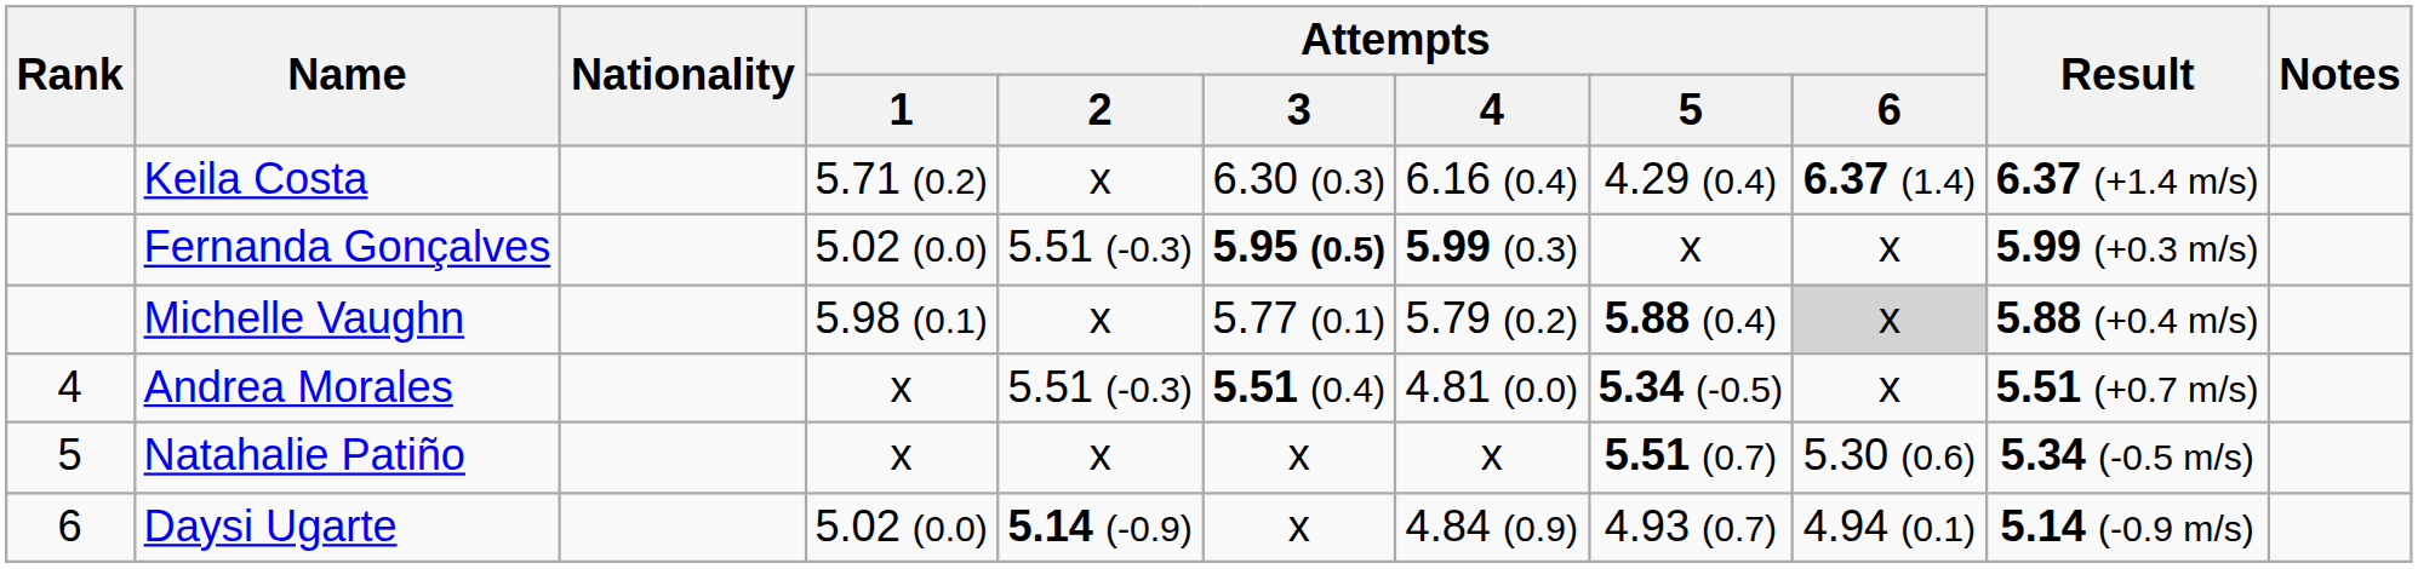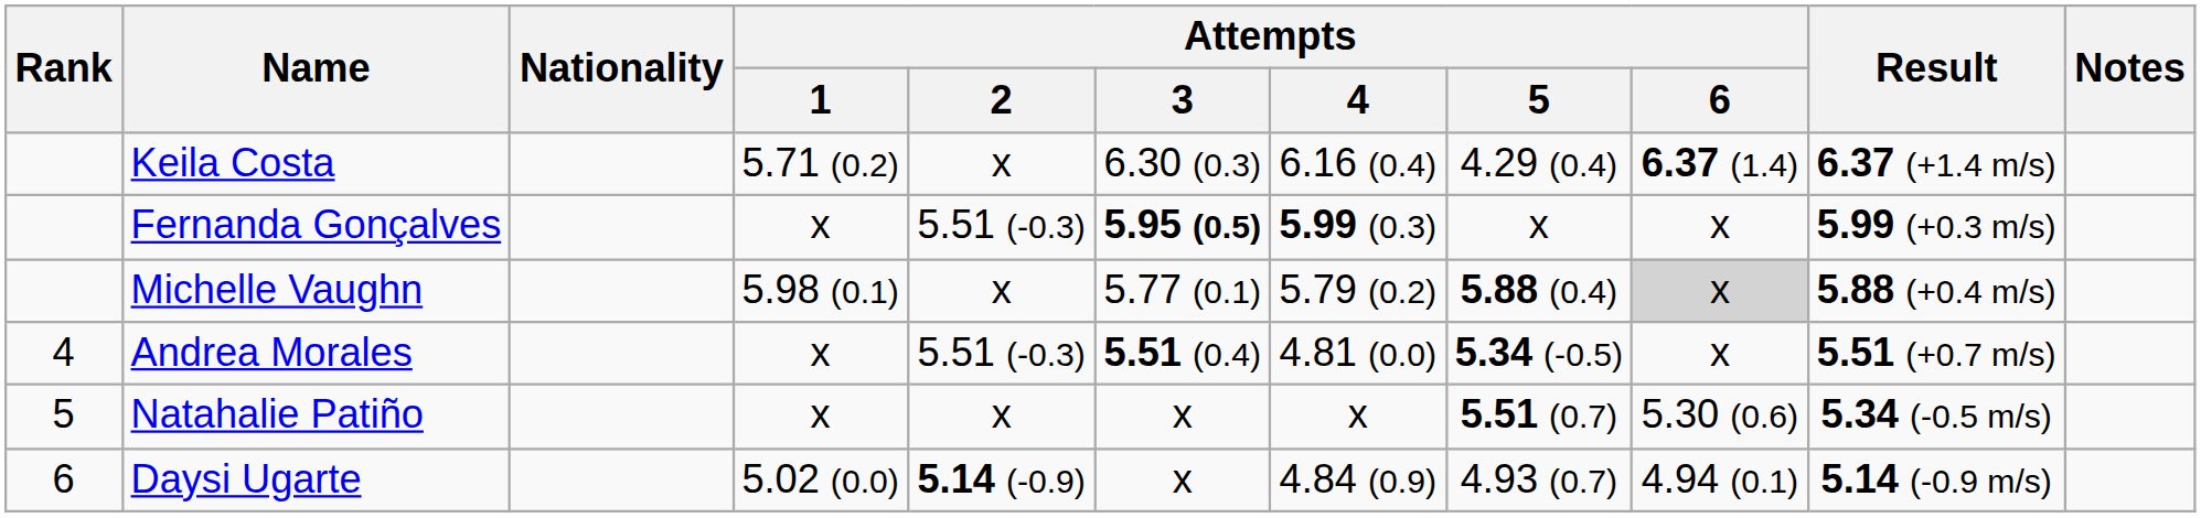 <table class="wikitable sortable" style="text-align:center">
 <tr>
 <th rowspan=2>Rank</th>
 <th rowspan=2>Name</th>
 <th rowspan=2>Nationality</th>
 <th colspan=6>Attempts</th>
 <th rowspan=2>Result</th>
 <th rowspan=2>Notes</th>
 </tr>
 <tr>
 <th>1</th>
 <th>2</th>
 <th>3</th>
 <th>4</th>
 <th>5</th>
 <th>6</th>
 </tr>
 <tr>
 <td align=center></td>
 <td align=left><a href='#'>Keila Costa</a></td>
 <td align=left></td>
 <td>5.71 <small>(0.2)</small></td>
 <td>x</td>
 <td>6.30 <small>(0.3)</small></td>
 <td>6.16 <small>(0.4)</small></td>
 <td>4.29 <small>(0.4)</small></td>
 <td><strong>6.37</strong> <small>(1.4)</small></td>
 <td><strong>6.37</strong> <small>(+1.4 m/s)</small></td>
 <td></td>
 </tr>
 <tr>
 <td align=center></td>
 <td align=left><a href='#'>Fernanda Gonçalves</a></td>
 <td align=left></td>
-<td>5.02 <small>(0.0)</small></td>
+<td>x</td>
 <td>5.51 <small>(-0.3)</small></td>
 <td><strong>5.95 <small>(0.5)</small></strong></td>
 <td><strong>5.99</strong> <small>(0.3)</small></td>
 <td>x</td>
 <td>x</td>
 <td><strong>5.99</strong> <small>(+0.3 m/s)</small></td>
 <td></td>
 </tr>
 <tr>
 <td align=center></td>
 <td align=left><a href='#'>Michelle Vaughn</a></td>
 <td align=left></td>
 <td>5.98 <small>(0.1)</small></td>
 <td>x</td>
 <td>5.77 <small>(0.1)</small></td>
 <td>5.79 <small>(0.2)</small></td>
 <td><strong>5.88</strong> <small>(0.4)</small></td>
 <td style="background: lightgrey;">x</td>
 <td><strong>5.88</strong> <small>(+0.4 m/s)</small></td>
 <td></td>
 </tr>
 <tr>
 <td align=center>4</td>
 <td align=left><a href='#'>Andrea Morales</a></td>
 <td align=left></td>
 <td>x</td>
 <td>5.51 <small>(-0.3)</small></td>
 <td><strong>5.51</strong> <small>(0.4)</small></td>
 <td>4.81 <small>(0.0)</small></td>
 <td><strong>5.34</strong> <small>(-0.5)</small></td>
 <td>x</td>
 <td><strong>5.51</strong> <small>(+0.7 m/s)</small></td>
 <td></td>
 </tr>
 <tr>
 <td align=center>5</td>
 <td align=left><a href='#'>Natahalie Patiño</a></td>
 <td align=left></td>
 <td>x</td>
 <td>x</td>
 <td>x</td>
 <td>x</td>
 <td><strong>5.51</strong> <small>(0.7)</small></td>
 <td>5.30 <small>(0.6)</small></td>
 <td><strong>5.34</strong> <small>(-0.5 m/s)</small></td>
 <td></td>
 </tr>
 <tr>
 <td align=center>6</td>
 <td align=left><a href='#'>Daysi Ugarte</a></td>
 <td align=left></td>
 <td>5.02 <small>(0.0)</small></td>
 <td><strong>5.14</strong> <small>(-0.9)</small></td>
 <td>x</td>
 <td>4.84 <small>(0.9)</small></td>
 <td>4.93 <small>(0.7)</small></td>
 <td>4.94 <small>(0.1)</small></td>
 <td><strong>5.14</strong> <small>(-0.9 m/s)</small></td>
 <td></td>
 </tr>
 </table>
